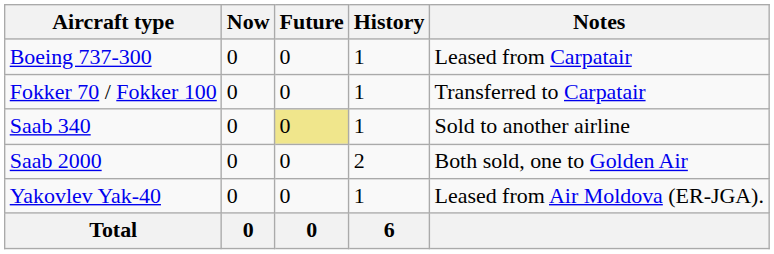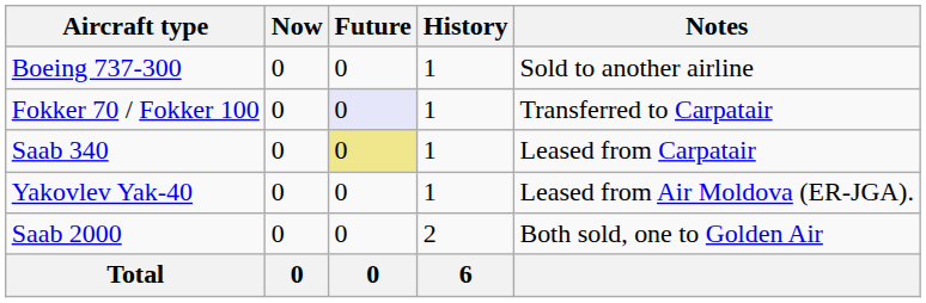 <table class="wikitable">
 <tr>
 <th>Aircraft type</th>
 <th>Now</th>
 <th>Future</th>
 <th>History</th>
 <th>Notes</th>
 </tr>
 <tr>
 <td><a href='#'>Boeing 737-300</a></td>
 <td>0</td>
 <td>0</td>
 <td>1</td>
-<td>Leased from <a href='#'>Carpatair</a></td>
+<td>Sold to another airline</td>
 </tr>
 <tr>
 <td><a href='#'>Fokker 70</a> / <a href='#'>Fokker 100</a></td>
 <td>0</td>
-<td>0</td>
+<td style="background: lavender;">0</td>
 <td>1</td>
 <td>Transferred to <a href='#'>Carpatair</a></td>
 </tr>
 <tr>
 <td><a href='#'>Saab 340</a></td>
 <td>0</td>
 <td style="background: khaki;">0</td>
 <td>1</td>
-<td>Sold to another airline</td>
+<td>Leased from <a href='#'>Carpatair</a></td>
+</tr>
+<tr>
+<td><a href='#'>Yakovlev Yak-40</a></td>
+<td>0</td>
+<td>0</td>
+<td>1</td>
+<td>Leased from <a href='#'>Air Moldova</a> (ER-JGA).</td>
 </tr>
 <tr>
 <td><a href='#'>Saab 2000</a></td>
 <td>0</td>
 <td>0</td>
 <td>2</td>
 <td>Both sold, one to <a href='#'>Golden Air</a></td>
 </tr>
 <tr>
-<td><a href='#'>Yakovlev Yak-40</a></td>
-<td>0</td>
-<td>0</td>
-<td>1</td>
-<td>Leased from <a href='#'>Air Moldova</a> (ER-JGA).</td>
-</tr>
-<tr>
 <th>Total</th>
 <th>0</th>
 <th>0</th>
 <th>6</th>
 <th></th>
 </tr>
 </table>
